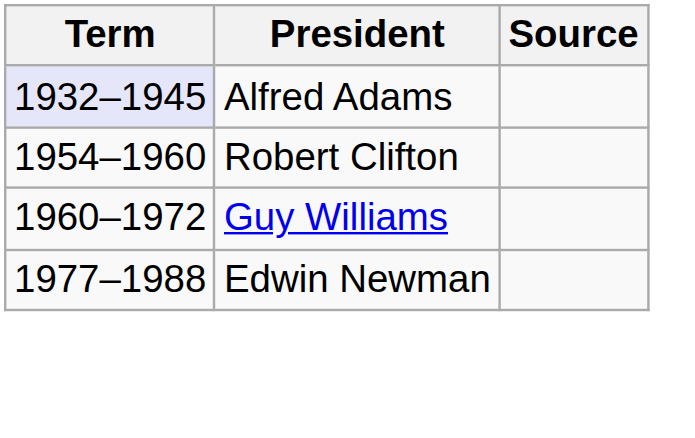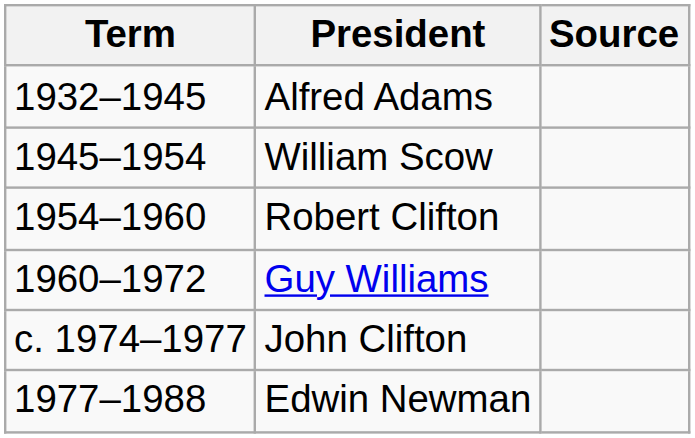 <table class="wikitable">
 <tr>
 <th>Term</th>
 <th>President</th>
 <th>Source</th>
 </tr>
 <tr>
-<td style="background: lavender;">1932–1945</td>
+<td>1932–1945</td>
 <td>Alfred Adams</td>
+<td></td>
+</tr>
+<tr>
+<td>1945–1954</td>
+<td>William Scow</td>
 <td></td>
 </tr>
 <tr>
 <td>1954–1960</td>
 <td>Robert Clifton</td>
 <td></td>
 </tr>
 <tr>
 <td>1960–1972</td>
 <td><a href='#'>Guy Williams</a></td>
 <td></td>
 </tr>
 <tr>
+<td>c. 1974–1977</td>
+<td>John Clifton</td>
+<td></td>
+</tr>
+<tr>
 <td>1977–1988</td>
 <td>Edwin Newman</td>
 <td></td>
 </tr>
 </table>
